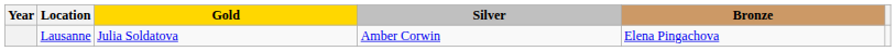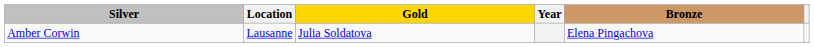 <table class="wikitable unsortable" style="text-align:left; width:85%">
 <tr>
-<th scope="col" style="text-align:center">Year</th>
+<td scope="col" style="text-align:center; width:30%; background:silver"><strong>Silver</strong></td>
 <th scope="col" style="text-align:center">Location</th>
 <td scope="col" style="text-align:center; width:30%; background:gold"><strong>Gold</strong></td>
-<td scope="col" style="text-align:center; width:30%; background:silver"><strong>Silver</strong></td>
+<th scope="col" style="text-align:center">Year</th>
 <td scope="col" style="text-align:center; width:30%; background:#c96"><strong>Bronze</strong></td>
 <th scope="col" style="text-align:center"></th>
 </tr>
 <tr>
-<th scope="row" style="text-align:left"></th>
+<td> <a href='#'>Amber Corwin</a></td>
 <td><a href='#'>Lausanne</a></td>
 <td> <a href='#'>Julia Soldatova</a></td>
-<td> <a href='#'>Amber Corwin</a></td>
+<th scope="row" style="text-align:left"></th>
 <td> <a href='#'>Elena Pingachova</a></td>
 <td></td>
 </tr>
 </table>
